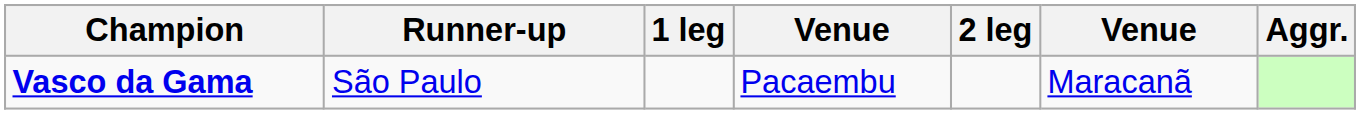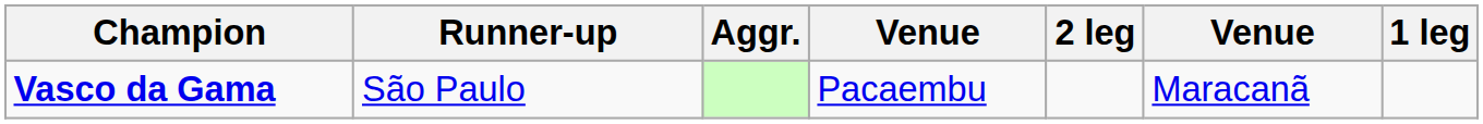 <table class= wikitable>
 <tr>
 <th width=150px>Champion</th>
 <th width=150px>Runner-up</th>
-<th>1 leg</th>
+<th>Aggr.</th>
 <th width=100px>Venue</th>
 <th>2 leg</th>
 <th width=100px>Venue</th>
-<th>Aggr.</th>
+<th>1 leg</th>
 </tr>
 <tr>
 <td> <strong><a href='#'>Vasco da Gama</a></strong></td>
 <td> <a href='#'>São Paulo</a></td>
-<td></td>
+<td bgcolor= #ccffc></td>
 <td><a href='#'>Pacaembu</a></td>
 <td></td>
 <td><a href='#'>Maracanã</a></td>
-<td bgcolor= #ccffc></td>
+<td></td>
 </tr>
 </table>
